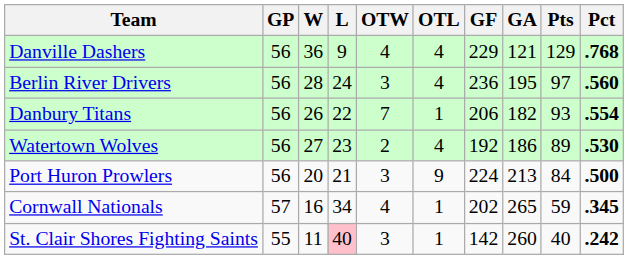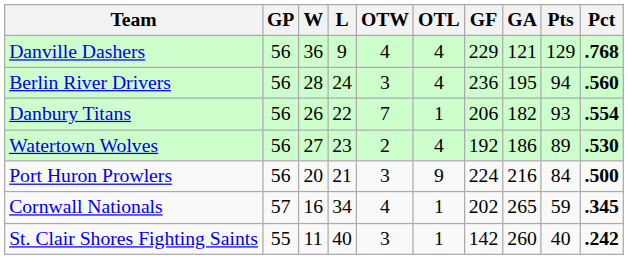 <table class="wikitable" style="text-align:center;">
 <tr>
 <th>Team</th>
 <th>GP</th>
 <th>W</th>
 <th>L</th>
 <th>OTW</th>
 <th>OTL</th>
 <th>GF</th>
 <th>GA</th>
 <th>Pts</th>
 <th>Pct</th>
 </tr>
 <tr bgcolor=#CCFFCC>
 <td align="left"><a href='#'>Danville Dashers</a></td>
 <td>56</td>
 <td>36</td>
 <td>9</td>
 <td>4</td>
 <td>4</td>
 <td>229</td>
 <td>121</td>
 <td>129</td>
 <td><strong>.768</strong></td>
 </tr>
 <tr bgcolor=#CCFFCC>
 <td align="left"><a href='#'>Berlin River Drivers</a></td>
 <td>56</td>
 <td>28</td>
 <td>24</td>
 <td>3</td>
 <td>4</td>
 <td>236</td>
 <td>195</td>
-<td>97</td>
+<td>94</td>
 <td><strong>.560</strong></td>
 </tr>
 <tr bgcolor=#CCFFCC>
 <td align="left"><a href='#'>Danbury Titans</a></td>
 <td>56</td>
 <td>26</td>
 <td>22</td>
 <td>7</td>
 <td>1</td>
 <td>206</td>
 <td>182</td>
 <td>93</td>
 <td><strong>.554</strong></td>
 </tr>
 <tr bgcolor=#CCFFCC>
 <td align="left"><a href='#'>Watertown Wolves</a></td>
 <td>56</td>
 <td>27</td>
 <td>23</td>
 <td>2</td>
 <td>4</td>
 <td>192</td>
 <td>186</td>
 <td>89</td>
 <td><strong>.530</strong></td>
 </tr>
 <tr>
 <td align="left"><a href='#'>Port Huron Prowlers</a></td>
 <td>56</td>
 <td>20</td>
 <td>21</td>
 <td>3</td>
 <td>9</td>
 <td>224</td>
-<td>213</td>
+<td>216</td>
 <td>84</td>
 <td><strong>.500</strong></td>
 </tr>
 <tr>
 <td align="left"><a href='#'>Cornwall Nationals</a></td>
 <td>57</td>
 <td>16</td>
 <td>34</td>
 <td>4</td>
 <td>1</td>
 <td>202</td>
 <td>265</td>
 <td>59</td>
 <td><strong>.345</strong></td>
 </tr>
 <tr>
 <td align="left"><a href='#'>St. Clair Shores Fighting Saints</a></td>
 <td>55</td>
 <td>11</td>
-<td style="background: pink;">40</td>
+<td>40</td>
 <td>3</td>
 <td>1</td>
 <td>142</td>
 <td>260</td>
 <td>40</td>
 <td><strong>.242</strong></td>
 </tr>
 </table>
